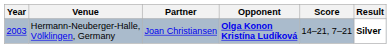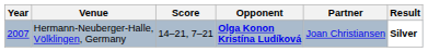 <table class="sortable wikitable" style="font-size: 90%;">
 <tr>
 <th>Year</th>
 <th>Venue</th>
+<th>Score</th>
+<th>Opponent</th>
 <th>Partner</th>
-<th>Opponent</th>
-<th>Score</th>
 <th>Result</th>
 </tr>
 <tr style="background:#AABBCC">
-<td align="center"><a href='#'>2003</a></td>
+<td align="center"><a href='#'>2007</a></td>
 <td align="left">Hermann-Neuberger-Halle,<br><a href='#'>Völklingen</a>, Germany</td>
+<td align="left">14–21, 7–21</td>
+<td align="left"><strong> <a href='#'>Olga Konon</a><br> <a href='#'>Kristína Ludíková</a></strong></td>
 <td align="left"> <a href='#'>Joan Christiansen</a></td>
-<td align="left"><strong> <a href='#'>Olga Konon</a><br> <a href='#'>Kristína Ludíková</a></strong></td>
-<td align="left">14–21, 7–21</td>
 <td style="text-align:left; background:white"> <strong>Silver</strong></td>
 </tr>
 </table>
